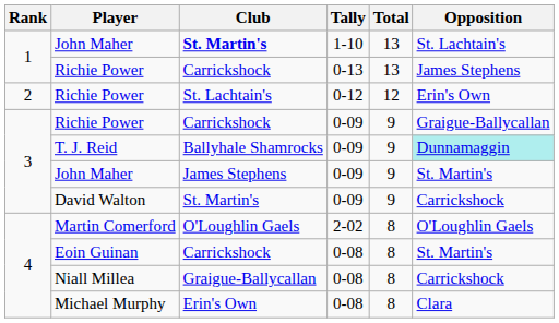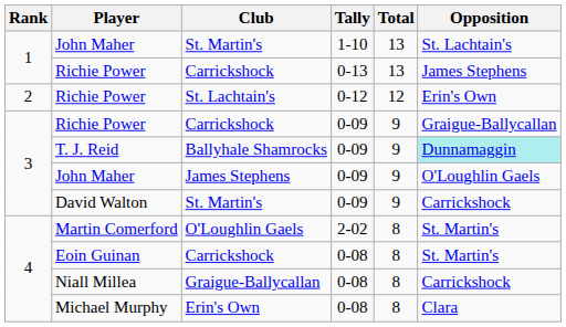 <table class="wikitable">
 <tr>
 <th>Rank</th>
 <th>Player</th>
 <th>Club</th>
 <th>Tally</th>
 <th>Total</th>
 <th>Opposition</th>
 </tr>
 <tr>
 <td rowspan="2" style="text-align:center;">1</td>
 <td><a href='#'>John Maher</a></td>
-<td><strong><a href='#'>St. Martin's</a></strong></td>
+<td><a href='#'>St. Martin's</a></td>
 <td align=center>1-10</td>
 <td align=center>13</td>
 <td><a href='#'>St. Lachtain's</a></td>
 </tr>
 <tr>
 <td><a href='#'>Richie Power</a></td>
 <td><a href='#'>Carrickshock</a></td>
 <td align=center>0-13</td>
 <td align=center>13</td>
 <td><a href='#'>James Stephens</a></td>
 </tr>
 <tr>
 <td rowspan="1" style="text-align:center;">2</td>
 <td><a href='#'>Richie Power</a></td>
 <td><a href='#'>St. Lachtain's</a></td>
 <td align=center>0-12</td>
 <td align=center>12</td>
 <td><a href='#'>Erin's Own</a></td>
 </tr>
 <tr>
 <td rowspan="4" style="text-align:center;">3</td>
 <td><a href='#'>Richie Power</a></td>
 <td><a href='#'>Carrickshock</a></td>
 <td align=center>0-09</td>
 <td align=center>9</td>
 <td><a href='#'>Graigue-Ballycallan</a></td>
 </tr>
 <tr>
 <td><a href='#'>T. J. Reid</a></td>
 <td><a href='#'>Ballyhale Shamrocks</a></td>
 <td align=center>0-09</td>
 <td align=center>9</td>
 <td style="background: paleturquoise;"><a href='#'>Dunnamaggin</a></td>
 </tr>
 <tr>
 <td><a href='#'>John Maher</a></td>
 <td><a href='#'>James Stephens</a></td>
 <td align=center>0-09</td>
 <td align=center>9</td>
-<td><a href='#'>St. Martin's</a></td>
+<td><a href='#'>O'Loughlin Gaels</a></td>
 </tr>
 <tr>
 <td>David Walton</td>
 <td><a href='#'>St. Martin's</a></td>
 <td align=center>0-09</td>
 <td align=center>9</td>
 <td><a href='#'>Carrickshock</a></td>
 </tr>
 <tr>
 <td rowspan="4" style="text-align:center;">4</td>
 <td><a href='#'>Martin Comerford</a></td>
 <td><a href='#'>O'Loughlin Gaels</a></td>
 <td align=center>2-02</td>
 <td align=center>8</td>
-<td><a href='#'>O'Loughlin Gaels</a></td>
+<td><a href='#'>St. Martin's</a></td>
 </tr>
 <tr>
 <td><a href='#'>Eoin Guinan</a></td>
 <td><a href='#'>Carrickshock</a></td>
 <td align=center>0-08</td>
 <td align=center>8</td>
 <td><a href='#'>St. Martin's</a></td>
 </tr>
 <tr>
 <td>Niall Millea</td>
 <td><a href='#'>Graigue-Ballycallan</a></td>
 <td align=center>0-08</td>
 <td align=center>8</td>
 <td><a href='#'>Carrickshock</a></td>
 </tr>
 <tr>
 <td>Michael Murphy</td>
 <td><a href='#'>Erin's Own</a></td>
 <td align=center>0-08</td>
 <td align=center>8</td>
 <td><a href='#'>Clara</a></td>
 </tr>
 </table>
